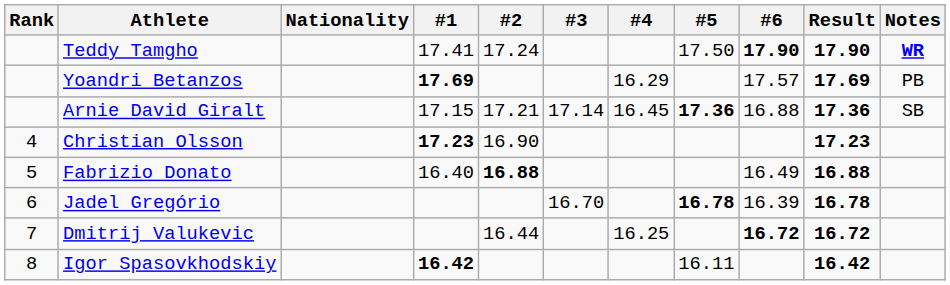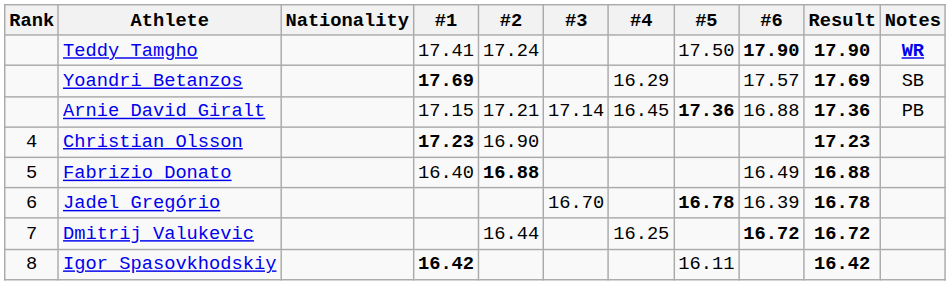 <table class="wikitable sortable" style="text-align:center">
 <tr>
 <th>Rank</th>
 <th>Athlete</th>
 <th>Nationality</th>
 <th>#1</th>
 <th>#2</th>
 <th>#3</th>
 <th>#4</th>
 <th>#5</th>
 <th>#6</th>
 <th>Result</th>
 <th>Notes</th>
 </tr>
 <tr>
 <td></td>
 <td align=left><a href='#'>Teddy Tamgho</a></td>
 <td align=left></td>
 <td>17.41</td>
 <td>17.24</td>
 <td></td>
 <td></td>
 <td>17.50</td>
 <td><strong>17.90</strong></td>
 <td><strong>17.90</strong></td>
 <td><strong><a href='#'>WR</a></strong></td>
 </tr>
 <tr>
 <td></td>
 <td align=left><a href='#'>Yoandri Betanzos</a></td>
 <td align=left></td>
 <td><strong>17.69</strong></td>
 <td></td>
 <td></td>
 <td>16.29</td>
 <td></td>
 <td>17.57</td>
 <td><strong>17.69</strong></td>
-<td>PB</td>
+<td>SB</td>
 </tr>
 <tr>
 <td></td>
 <td align=left><a href='#'>Arnie David Giralt</a></td>
 <td align=left></td>
 <td>17.15</td>
 <td>17.21</td>
 <td>17.14</td>
 <td>16.45</td>
 <td><strong>17.36</strong></td>
 <td>16.88</td>
 <td><strong>17.36</strong></td>
-<td>SB</td>
+<td>PB</td>
 </tr>
 <tr>
 <td>4</td>
 <td align=left><a href='#'>Christian Olsson</a></td>
 <td align=left></td>
 <td><strong>17.23</strong></td>
 <td>16.90</td>
 <td></td>
 <td></td>
 <td></td>
 <td></td>
 <td><strong>17.23</strong></td>
 <td></td>
 </tr>
 <tr>
 <td>5</td>
 <td align=left><a href='#'>Fabrizio Donato</a></td>
 <td align=left></td>
 <td>16.40</td>
 <td><strong>16.88</strong></td>
 <td></td>
 <td></td>
 <td></td>
 <td>16.49</td>
 <td><strong>16.88</strong></td>
 <td></td>
 </tr>
 <tr>
 <td>6</td>
 <td align=left><a href='#'>Jadel Gregório</a></td>
 <td align=left></td>
 <td></td>
 <td></td>
 <td>16.70</td>
 <td></td>
 <td><strong>16.78</strong></td>
 <td>16.39</td>
 <td><strong>16.78</strong></td>
 <td></td>
 </tr>
 <tr>
 <td>7</td>
 <td align=left><a href='#'>Dmitrij Valukevic</a></td>
 <td align=left></td>
 <td></td>
 <td>16.44</td>
 <td></td>
 <td>16.25</td>
 <td></td>
 <td><strong>16.72</strong></td>
 <td><strong>16.72</strong></td>
 <td></td>
 </tr>
 <tr>
 <td>8</td>
 <td align=left><a href='#'>Igor Spasovkhodskiy</a></td>
 <td align=left></td>
 <td><strong>16.42</strong></td>
 <td></td>
 <td></td>
 <td></td>
 <td>16.11</td>
 <td></td>
 <td><strong>16.42</strong></td>
 <td></td>
 </tr>
 </table>
